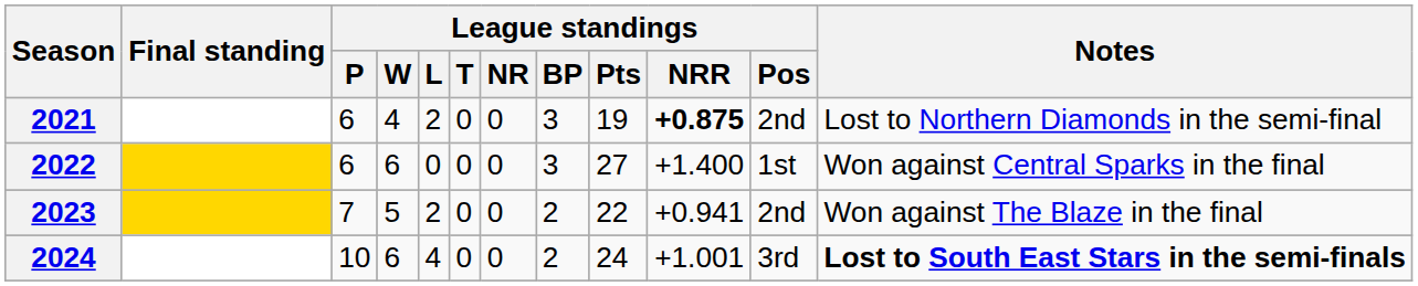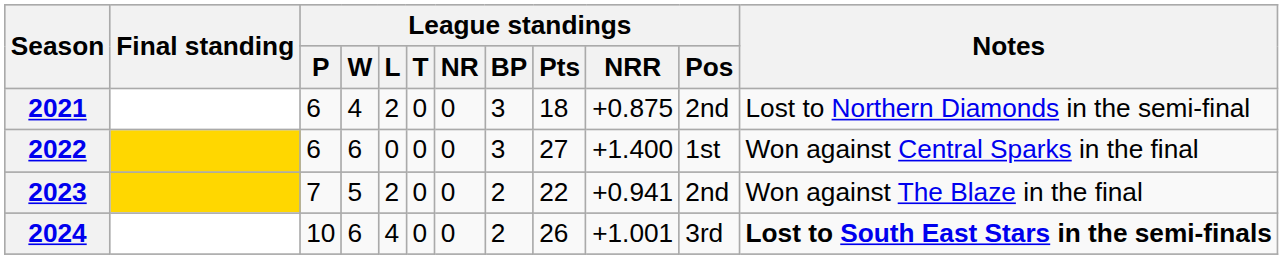 <table class="wikitable sortable">
 <tr>
 <th scope="col" rowspan="2">Season</th>
 <th scope="col" rowspan="2">Final standing</th>
 <th scope="col" colspan="9">League standings</th>
 <th scope="col" rowspan="2">Notes</th>
 </tr>
 <tr>
 <th scope="col">P</th>
 <th scope="col">W</th>
 <th scope="col">L</th>
 <th scope="col">T</th>
 <th scope="col">NR</th>
 <th scope="col">BP</th>
 <th scope="col">Pts</th>
 <th scope="col">NRR</th>
 <th scope="col">Pos</th>
 </tr>
 <tr>
 <th scope="row"><a href='#'>2021</a></th>
 <td style="background: white;"></td>
 <td>6</td>
 <td>4</td>
 <td>2</td>
 <td>0</td>
 <td>0</td>
 <td>3</td>
-<td>19</td>
-<td><strong>+0.875</strong></td>
+<td>18</td>
+<td>+0.875</td>
 <td>2nd</td>
 <td>Lost to <a href='#'>Northern Diamonds</a> in the semi-final</td>
 </tr>
 <tr>
 <th scope="row"><a href='#'>2022</a></th>
 <td style="background: gold;"></td>
 <td>6</td>
 <td>6</td>
 <td>0</td>
 <td>0</td>
 <td>0</td>
 <td>3</td>
 <td>27</td>
 <td>+1.400</td>
 <td>1st</td>
 <td>Won against <a href='#'>Central Sparks</a> in the final</td>
 </tr>
 <tr>
 <th scope="row"><a href='#'>2023</a></th>
 <td style="background: gold;"></td>
 <td>7</td>
 <td>5</td>
 <td>2</td>
 <td>0</td>
 <td>0</td>
 <td>2</td>
 <td>22</td>
 <td>+0.941</td>
 <td>2nd</td>
 <td>Won against <a href='#'>The Blaze</a> in the final</td>
 </tr>
 <tr>
 <th scope="row"><a href='#'>2024</a></th>
 <td style="background: white;"></td>
 <td>10</td>
 <td>6</td>
 <td>4</td>
 <td>0</td>
 <td>0</td>
 <td>2</td>
-<td>24</td>
+<td>26</td>
 <td>+1.001</td>
 <td>3rd</td>
 <td><strong>Lost to <a href='#'>South East Stars</a> in the semi-finals</strong></td>
 </tr>
 </table>
